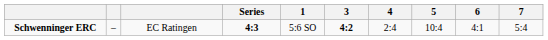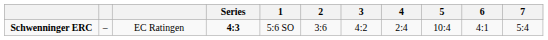 <table class="wikitable" width="100%">
 <tr style="background-color:#c0c0c0;">
 <th style="width:17.5%;"></th>
 <th style="width:2.5%;"></th>
 <th style="width:17.5%;"></th>
 <th style="width:10%;">Series</th>
 <th style="width:7.5%;">1</th>
+<th style="width:7.5%;">2</th>
 <th style="width:7.5%;">3</th>
 <th style="width:7.5%;">4</th>
 <th style="width:7.5%;">5</th>
 <th style="width:7.5%;">6</th>
 <th style="width:7.5%;">7</th>
 </tr>
 <tr align="center">
 <td><strong>Schwenninger ERC</strong></td>
 <td>–</td>
 <td>EC Ratingen</td>
 <td><strong>4:3</strong></td>
 <td>5:6 SO</td>
-<td><strong>4:2</strong></td>
+<td>3:6</td>
+<td>4:2</td>
 <td>2:4</td>
 <td>10:4</td>
 <td>4:1</td>
 <td>5:4</td>
 </tr>
 </table>
